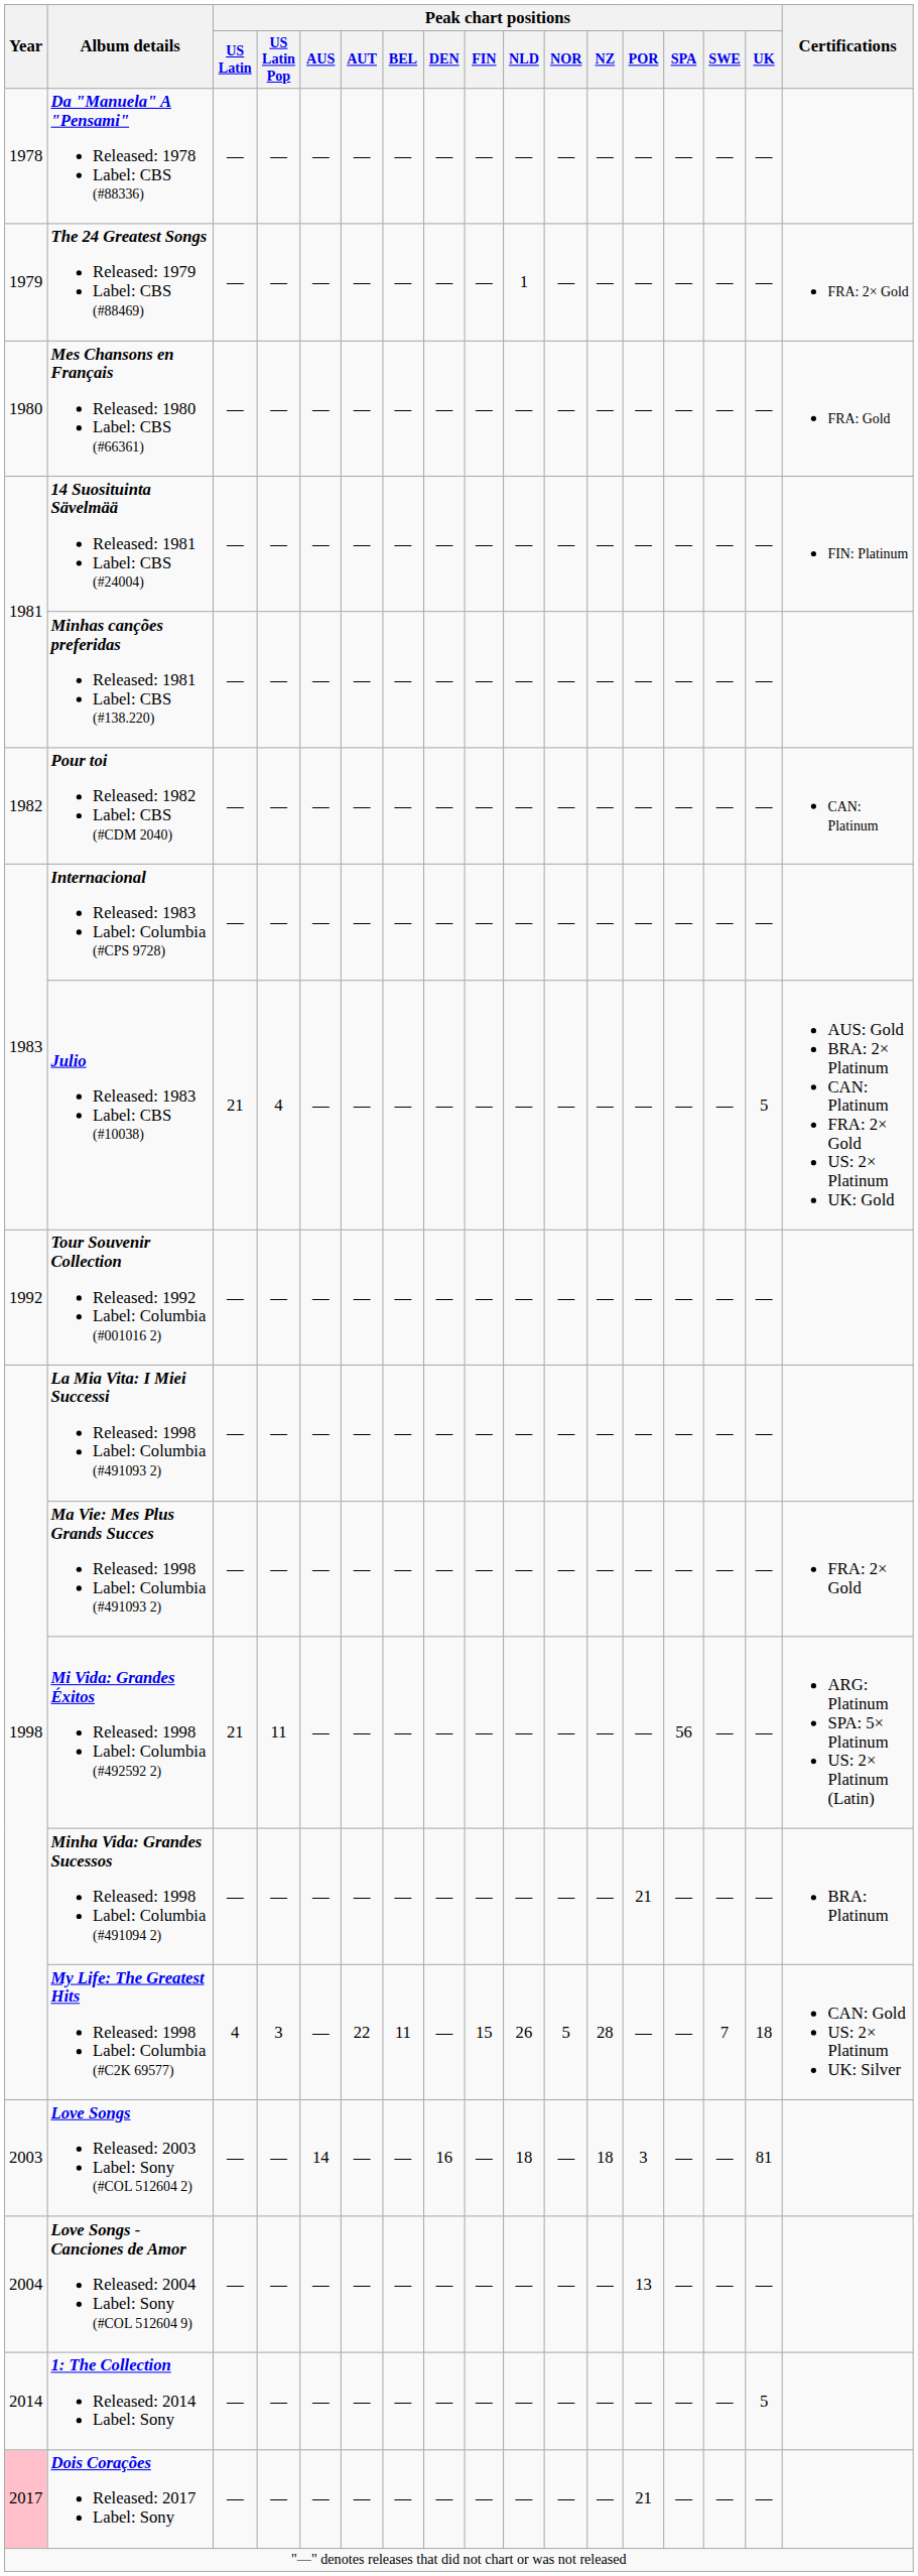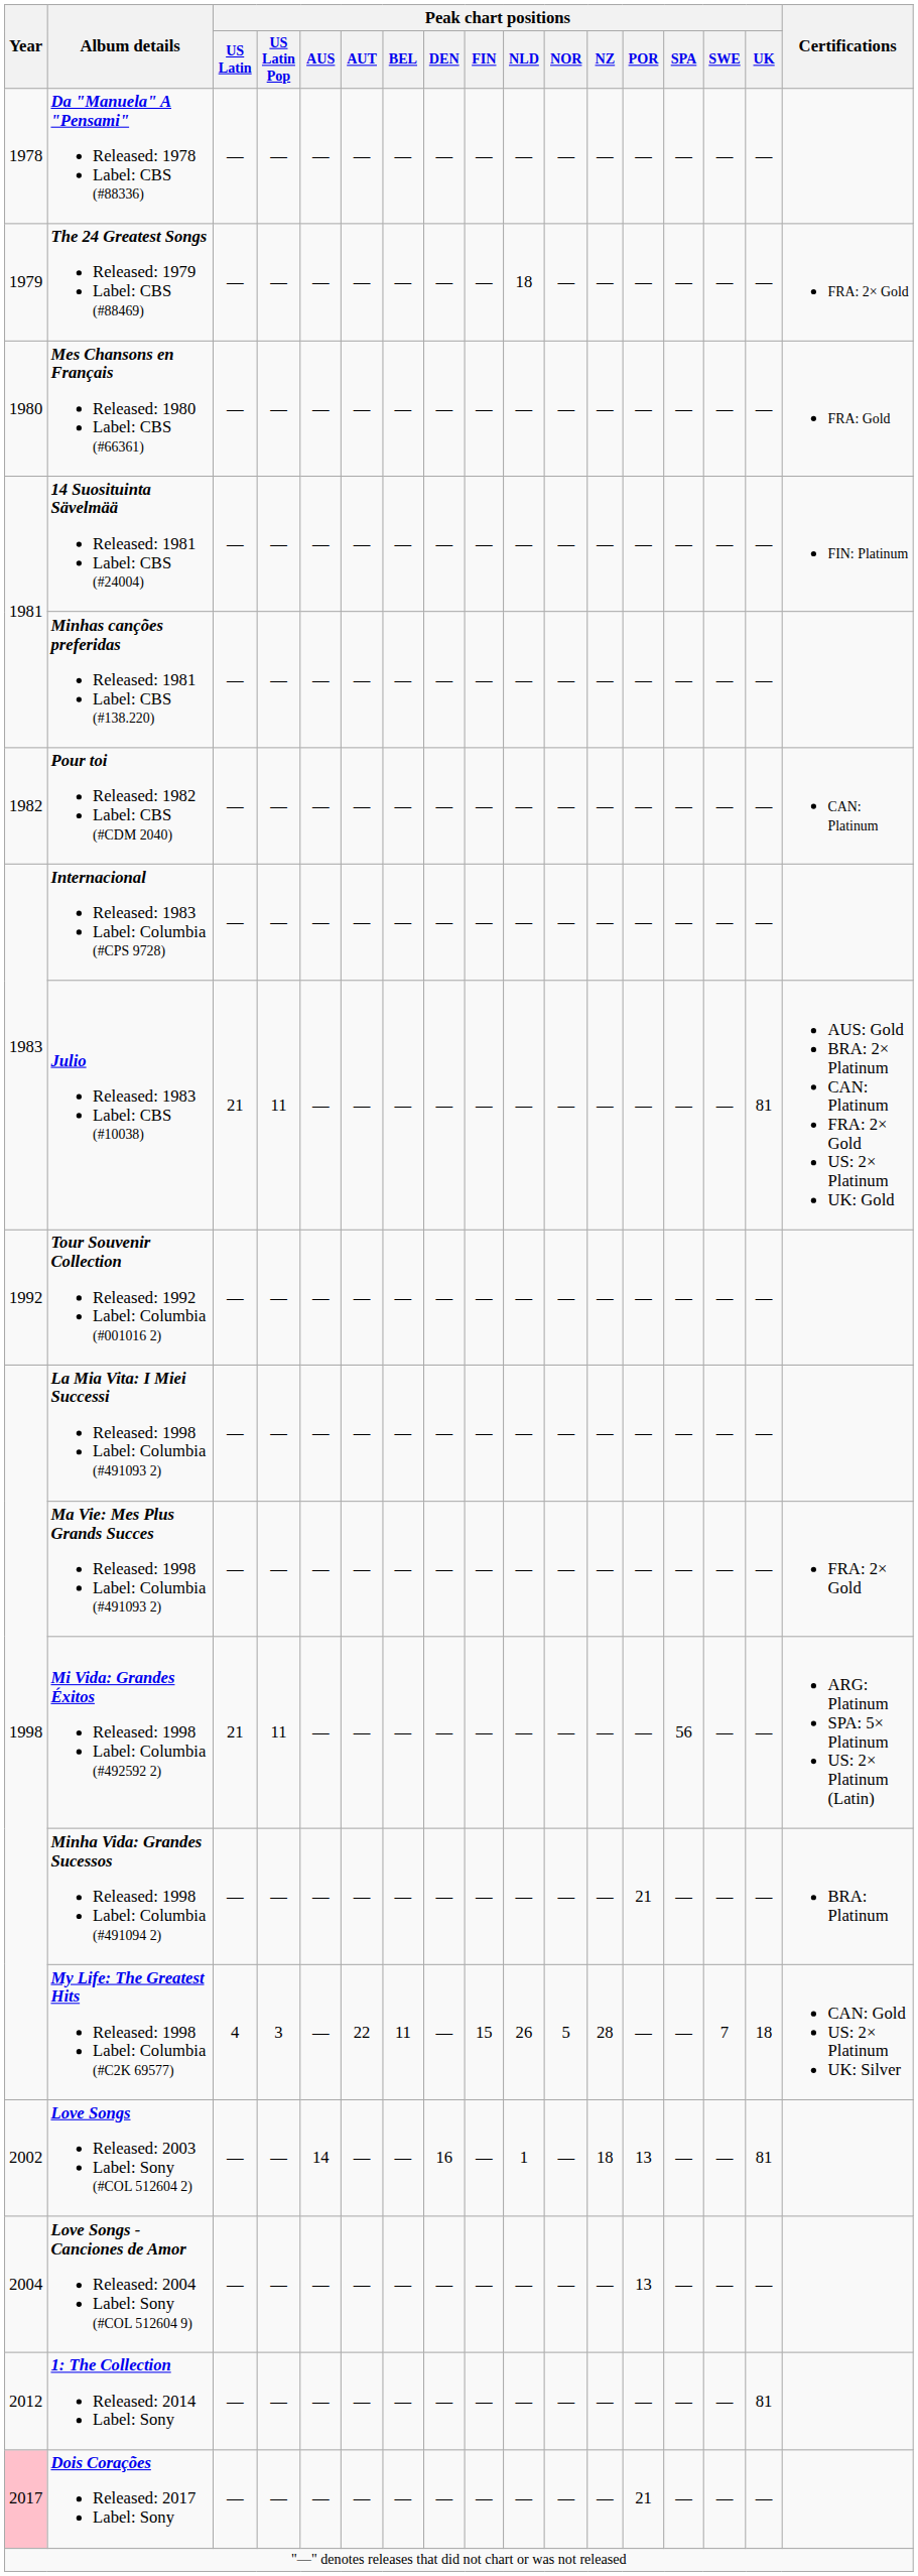 <table class="wikitable" style="text-align:center;">
 <tr>
 <th rowspan="2" style="width:35px;">Year</th>
 <th rowspan="2" style="width:230px;">Album details</th>
 <th colspan="14">Peak chart positions</th>
 <th rowspan="2" style="width:150px;">Certifications</th>
 </tr>
 <tr>
 <th style="width:3em;font-size:85%;"><a href='#'>US Latin</a><br></th>
 <th style="width:3em;font-size:85%"><a href='#'>US Latin Pop</a><br></th>
 <th style="width:3em;font-size:85%"><a href='#'>AUS</a><br></th>
 <th style="width:3em;font-size:85%"><a href='#'>AUT</a><br></th>
 <th style="width:3em;font-size:85%"><a href='#'>BEL</a><br></th>
 <th style="width:3em;font-size:85%"><a href='#'>DEN</a><br></th>
 <th style="width:3em;font-size:85%"><a href='#'>FIN</a><br></th>
 <th style="width:3em;font-size:85%"><a href='#'>NLD</a><br></th>
 <th style="width:3em;font-size:85%"><a href='#'>NOR</a><br></th>
 <th style="width:3em;font-size:85%"><a href='#'>NZ</a><br></th>
 <th style="width:3em;font-size:85%"><a href='#'>POR</a><br></th>
 <th style="width:3em;font-size:85%"><a href='#'>SPA</a><br></th>
 <th style="width:3em;font-size:85%"><a href='#'>SWE</a><br></th>
 <th style="width:3em;font-size:85%"><a href='#'>UK</a><br></th>
 </tr>
 <tr>
 <td>1978</td>
 <td align="left"><strong><em><a href='#'>Da "Manuela" A "Pensami"</a></em></strong><br><ul><li>Released: 1978</li><li>Label: CBS <small>(#88336)</small></li></ul></td>
 <td>—</td>
 <td>—</td>
 <td>—</td>
 <td>—</td>
 <td>—</td>
 <td>—</td>
 <td>—</td>
 <td>—</td>
 <td>—</td>
 <td>—</td>
 <td>—</td>
 <td>—</td>
 <td>—</td>
 <td>—</td>
 <td align=left></td>
 </tr>
 <tr>
 <td>1979</td>
 <td align="left"><strong><em>The 24 Greatest Songs</em></strong><br><ul><li>Released: 1979</li><li>Label: CBS <small>(#88469)</small></li></ul></td>
 <td>—</td>
 <td>—</td>
 <td>—</td>
 <td>—</td>
 <td>—</td>
 <td>—</td>
 <td>—</td>
-<td>1</td>
+<td>18</td>
 <td>—</td>
 <td>—</td>
 <td>—</td>
 <td>—</td>
 <td>—</td>
 <td>—</td>
 <td align=left><br><ul><li><small>FRA: 2× Gold</small></li></ul></td>
 </tr>
 <tr>
 <td>1980</td>
 <td align="left"><strong><em>Mes Chansons en Français</em></strong><br><ul><li>Released: 1980</li><li>Label: CBS <small>(#66361)</small></li></ul></td>
 <td>—</td>
 <td>—</td>
 <td>—</td>
 <td>—</td>
 <td>—</td>
 <td>—</td>
 <td>—</td>
 <td>—</td>
 <td>—</td>
 <td>—</td>
 <td>—</td>
 <td>—</td>
 <td>—</td>
 <td>—</td>
 <td align=left><br><ul><li><small>FRA: Gold</small></li></ul></td>
 </tr>
 <tr>
 <td rowspan="2">1981</td>
 <td align="left"><strong><em>14 Suosituinta Sävelmää</em></strong><br><ul><li>Released: 1981</li><li>Label: CBS <small>(#24004)</small></li></ul></td>
 <td>—</td>
 <td>—</td>
 <td>—</td>
 <td>—</td>
 <td>—</td>
 <td>—</td>
 <td>—</td>
 <td>—</td>
 <td>—</td>
 <td>—</td>
 <td>—</td>
 <td>—</td>
 <td>—</td>
 <td>—</td>
 <td align=left><br><ul><li><small>FIN: Platinum</small></li></ul></td>
 </tr>
 <tr>
 <td align="left"><strong><em>Minhas canções preferidas</em></strong><br><ul><li>Released: 1981</li><li>Label: CBS <small>(#138.220)</small></li></ul></td>
 <td>—</td>
 <td>—</td>
 <td>—</td>
 <td>—</td>
 <td>—</td>
 <td>—</td>
 <td>—</td>
 <td>—</td>
 <td>—</td>
 <td>—</td>
 <td>—</td>
 <td>—</td>
 <td>—</td>
 <td>—</td>
 <td align=left></td>
 </tr>
 <tr>
 <td>1982</td>
 <td align="left"><strong><em>Pour toi</em></strong><br><ul><li>Released: 1982</li><li>Label: CBS <small>(#CDM 2040)</small></li></ul></td>
 <td>—</td>
 <td>—</td>
 <td>—</td>
 <td>—</td>
 <td>—</td>
 <td>—</td>
 <td>—</td>
 <td>—</td>
 <td>—</td>
 <td>—</td>
 <td>—</td>
 <td>—</td>
 <td>—</td>
 <td>—</td>
 <td align=left><br><ul><li><small>CAN: Platinum</small></li></ul></td>
 </tr>
 <tr>
 <td rowspan="2">1983</td>
 <td align="left"><strong><em>Internacional</em></strong><br><ul><li>Released: 1983</li><li>Label: Columbia <small>(#CPS 9728)</small></li></ul></td>
 <td>—</td>
 <td>—</td>
 <td>—</td>
 <td>—</td>
 <td>—</td>
 <td>—</td>
 <td>—</td>
 <td>—</td>
 <td>—</td>
 <td>—</td>
 <td>—</td>
 <td>—</td>
 <td>—</td>
 <td>—</td>
 <td align=left></td>
 </tr>
 <tr>
 <td align="left"><strong><em><a href='#'>Julio</a></em></strong><br><ul><li>Released: 1983</li><li>Label: CBS <small>(#10038)</small></li></ul></td>
 <td>21</td>
-<td>4</td>
+<td>11</td>
 <td>—</td>
 <td>—</td>
 <td>—</td>
 <td>—</td>
 <td>—</td>
 <td>—</td>
 <td>—</td>
 <td>—</td>
 <td>—</td>
 <td>—</td>
 <td>—</td>
-<td>5</td>
+<td>81</td>
 <td align=left><br><ul><li>AUS: Gold</li><li>BRA: 2× Platinum</li><li>CAN: Platinum</li><li>FRA: 2× Gold</li><li>US: 2× Platinum</li><li>UK: Gold</li></ul></td>
 </tr>
 <tr>
 <td>1992</td>
 <td align="left"><strong><em>Tour Souvenir Collection</em></strong><br><ul><li>Released: 1992</li><li>Label: Columbia <small>(#001016 2)</small></li></ul></td>
 <td>—</td>
 <td>—</td>
 <td>—</td>
 <td>—</td>
 <td>—</td>
 <td>—</td>
 <td>—</td>
 <td>—</td>
 <td>—</td>
 <td>—</td>
 <td>—</td>
 <td>—</td>
 <td>—</td>
 <td>—</td>
 <td align=left></td>
 </tr>
 <tr>
 <td rowspan="5">1998</td>
 <td align="left"><strong><em>La Mia Vita: I Miei Successi</em></strong><br><ul><li>Released: 1998</li><li>Label: Columbia <small>(#491093 2)</small></li></ul></td>
 <td>—</td>
 <td>—</td>
 <td>—</td>
 <td>—</td>
 <td>—</td>
 <td>—</td>
 <td>—</td>
 <td>—</td>
 <td>—</td>
 <td>—</td>
 <td>—</td>
 <td>—</td>
 <td>—</td>
 <td>—</td>
 <td align=left></td>
 </tr>
 <tr>
 <td align="left"><strong><em>Ma Vie: Mes Plus Grands Succes</em></strong><br><ul><li>Released: 1998</li><li>Label: Columbia <small>(#491093 2)</small></li></ul></td>
 <td>—</td>
 <td>—</td>
 <td>—</td>
 <td>—</td>
 <td>—</td>
 <td>—</td>
 <td>—</td>
 <td>—</td>
 <td>—</td>
 <td>—</td>
 <td>—</td>
 <td>—</td>
 <td>—</td>
 <td>—</td>
 <td align=left><br><ul><li>FRA: 2× Gold</li></ul></td>
 </tr>
 <tr>
 <td align="left"><strong><em><a href='#'>Mi Vida: Grandes Éxitos</a></em></strong><br><ul><li>Released: 1998</li><li>Label: Columbia <small>(#492592 2)</small></li></ul></td>
 <td>21</td>
 <td>11</td>
 <td>—</td>
 <td>—</td>
 <td>—</td>
 <td>—</td>
 <td>—</td>
 <td>—</td>
 <td>—</td>
 <td>—</td>
 <td>—</td>
 <td>56</td>
 <td>—</td>
 <td>—</td>
 <td align=left><br><ul><li>ARG: Platinum</li><li>SPA: 5× Platinum</li><li>US: 2× Platinum (Latin)</li></ul></td>
 </tr>
 <tr>
 <td align="left"><strong><em>Minha Vida: Grandes Sucessos</em></strong><br><ul><li>Released: 1998</li><li>Label: Columbia <small>(#491094 2)</small></li></ul></td>
 <td>—</td>
 <td>—</td>
 <td>—</td>
 <td>—</td>
 <td>—</td>
 <td>—</td>
 <td>—</td>
 <td>—</td>
 <td>—</td>
 <td>—</td>
 <td>21</td>
 <td>—</td>
 <td>—</td>
 <td>—</td>
 <td align=left><br><ul><li>BRA: Platinum</li></ul></td>
 </tr>
 <tr>
 <td align="left"><strong><em><a href='#'>My Life: The Greatest Hits</a></em></strong><br><ul><li>Released: 1998</li><li>Label: Columbia <small>(#C2K 69577)</small></li></ul></td>
 <td>4</td>
 <td>3</td>
 <td>—</td>
 <td>22</td>
 <td>11</td>
 <td>—</td>
 <td>15</td>
 <td>26</td>
 <td>5</td>
 <td>28</td>
 <td>—</td>
 <td>—</td>
 <td>7</td>
 <td>18</td>
 <td align=left><br><ul><li>CAN: Gold</li><li>US: 2× Platinum</li><li>UK: Silver</li></ul></td>
 </tr>
 <tr>
-<td>2003</td>
+<td>2002</td>
 <td align="left"><strong><em><a href='#'>Love Songs</a></em></strong><br><ul><li>Released: 2003</li><li>Label: Sony <small>(#COL 512604 2)</small></li></ul></td>
 <td>—</td>
 <td>—</td>
 <td>14</td>
 <td>—</td>
 <td>—</td>
 <td>16</td>
 <td>—</td>
-<td>18</td>
+<td>1</td>
 <td>—</td>
 <td>18</td>
-<td>3</td>
+<td>13</td>
 <td>—</td>
 <td>—</td>
 <td>81</td>
 <td align=left></td>
 </tr>
 <tr>
 <td>2004</td>
 <td align="left"><strong><em>Love Songs - Canciones de Amor</em></strong><br><ul><li>Released: 2004</li><li>Label: Sony <small>(#COL 512604 9)</small></li></ul></td>
 <td>—</td>
 <td>—</td>
 <td>—</td>
 <td>—</td>
 <td>—</td>
 <td>—</td>
 <td>—</td>
 <td>—</td>
 <td>—</td>
 <td>—</td>
 <td>13</td>
 <td>—</td>
 <td>—</td>
 <td>—</td>
 <td align=left></td>
 </tr>
 <tr>
-<td>2014</td>
+<td>2012</td>
 <td align="left"><strong><em><a href='#'>1: The Collection</a></em></strong><br><ul><li>Released: 2014</li><li>Label: Sony</li></ul></td>
 <td>—</td>
 <td>—</td>
 <td>—</td>
 <td>—</td>
 <td>—</td>
 <td>—</td>
 <td>—</td>
 <td>—</td>
 <td>—</td>
 <td>—</td>
 <td>—</td>
 <td>—</td>
 <td>—</td>
-<td>5</td>
+<td>81</td>
 <td align=left></td>
 </tr>
 <tr>
 <td style="background: pink;">2017</td>
 <td align="left"><strong><em><a href='#'>Dois Corações</a></em></strong><br><ul><li>Released: 2017</li><li>Label: Sony</li></ul></td>
 <td>—</td>
 <td>—</td>
 <td>—</td>
 <td>—</td>
 <td>—</td>
 <td>—</td>
 <td>—</td>
 <td>—</td>
 <td>—</td>
 <td>—</td>
 <td>21</td>
 <td>—</td>
 <td>—</td>
 <td>—</td>
 <td align=left></td>
 </tr>
 <tr>
 <td colspan="20" style="text-align:center; font-size:85%;">"—" denotes releases that did not chart or was not released</td>
 </tr>
 </table>
